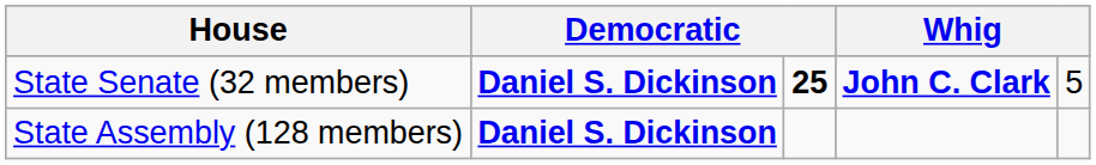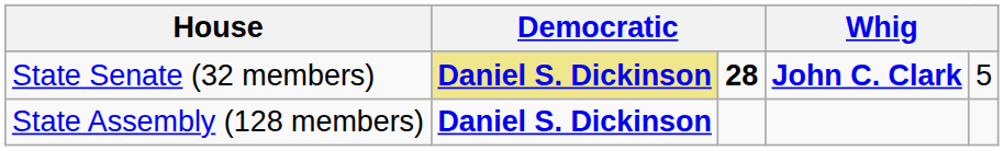 <table class=wikitable>
 <tr bgcolor=lightgrey>
 <th>House</th>
 <th colspan=2><a href='#'>Democratic</a></th>
 <th colspan=2><a href='#'>Whig</a></th>
 </tr>
 <tr>
 <td><a href='#'>State Senate</a> (32 members)</td>
-<td><strong> <a href='#'>Daniel S. Dickinson</a></strong></td>
-<td><strong>25</strong></td>
+<td style="background: khaki;"><strong> <a href='#'>Daniel S. Dickinson</a></strong></td>
+<td><strong>28</strong></td>
 <td><strong><a href='#'>John C. Clark</a></strong></td>
 <td>5</td>
 </tr>
 <tr>
 <td><a href='#'>State Assembly</a> (128 members)</td>
 <td><strong> <a href='#'>Daniel S. Dickinson</a></strong></td>
 <td></td>
 <td></td>
 <td></td>
 </tr>
 </table>
